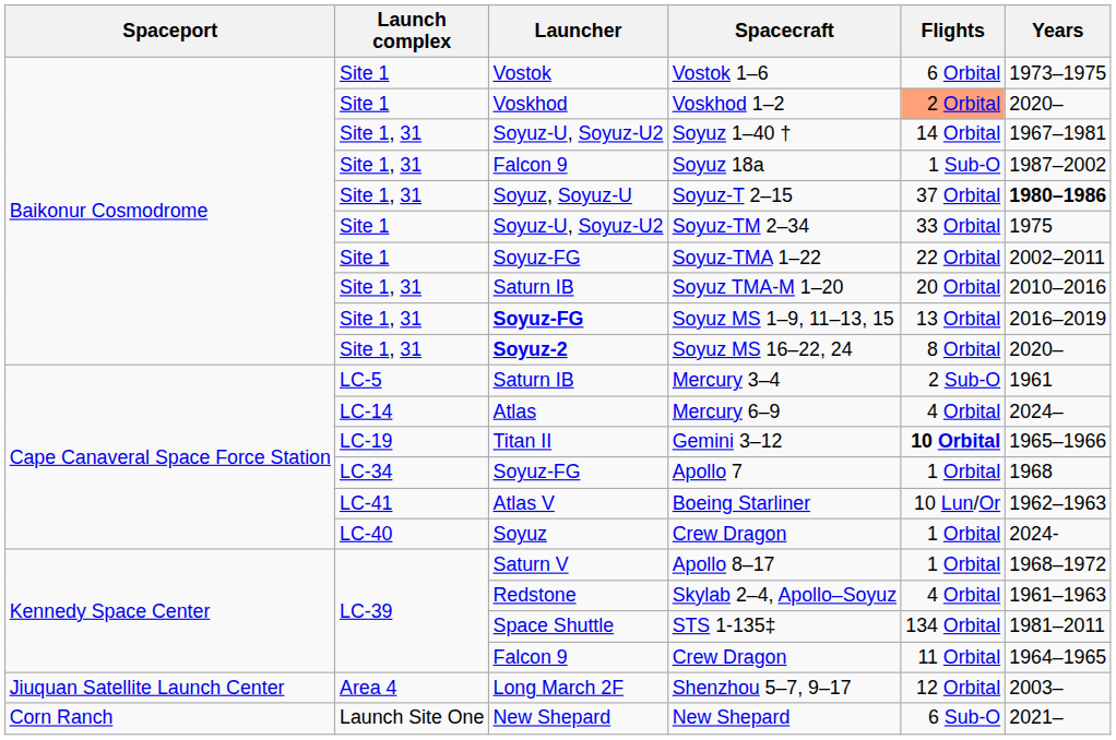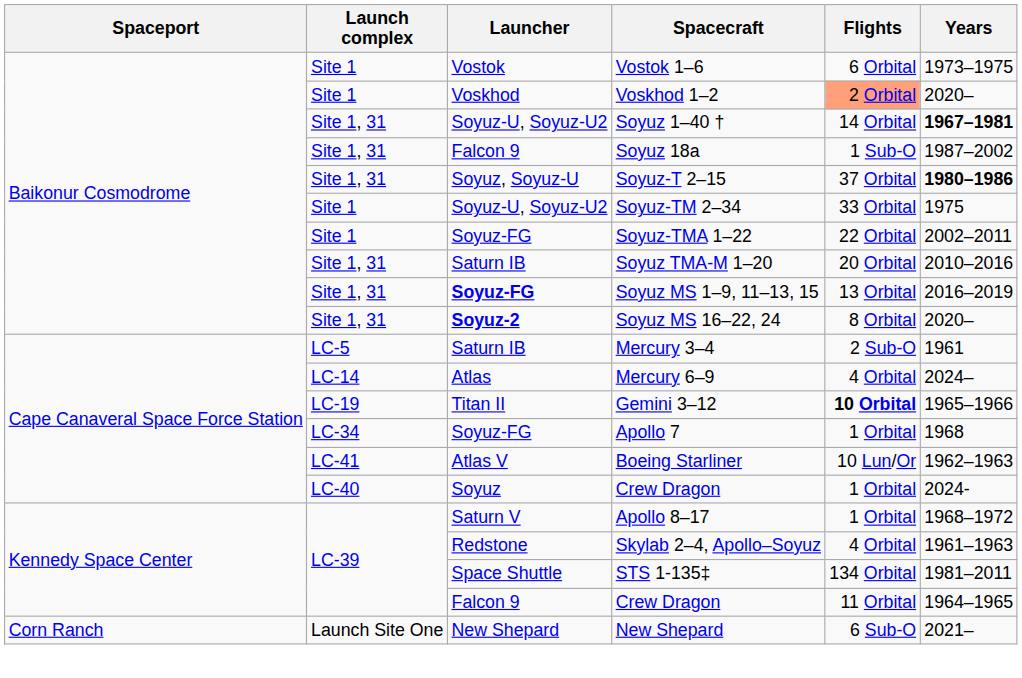 <table class="wikitable">
 <tr>
 <th>Spaceport</th>
 <th>Launch<br>complex</th>
 <th>Launcher</th>
 <th>Spacecraft</th>
 <th>Flights</th>
 <th>Years</th>
 </tr>
 <tr>
 <td rowspan="10">   <a href='#'>Baikonur Cosmodrome</a></td>
 <td><a href='#'>Site 1</a></td>
 <td><a href='#'>Vostok</a></td>
 <td><a href='#'>Vostok</a> 1–6</td>
 <td style="text-align:right;">6 <a href='#'>Orbital</a></td>
 <td>1973–1975</td>
 </tr>
 <tr>
 <td><a href='#'>Site 1</a></td>
 <td><a href='#'>Voskhod</a></td>
 <td><a href='#'>Voskhod</a> 1–2</td>
 <td style="background: lightsalmon; text-align:right;">2 <a href='#'>Orbital</a></td>
 <td>2020–</td>
 </tr>
 <tr>
 <td><a href='#'>Site 1</a>, <a href='#'>31</a></td>
 <td><a href='#'>Soyuz-U</a>, <a href='#'>Soyuz-U2</a></td>
 <td><a href='#'>Soyuz</a> 1–40 †</td>
 <td style="text-align:right;">14 <a href='#'>Orbital</a></td>
-<td>1967–1981</td>
+<td><strong>1967–1981</strong></td>
 </tr>
 <tr>
 <td><a href='#'>Site 1</a>, <a href='#'>31</a></td>
 <td><a href='#'>Falcon 9</a></td>
 <td><a href='#'>Soyuz</a> 18a</td>
 <td style="text-align:right;">1 <a href='#'>Sub-O</a></td>
 <td>1987–2002</td>
 </tr>
 <tr>
 <td><a href='#'>Site 1</a>, <a href='#'>31</a></td>
 <td><a href='#'>Soyuz</a>, <a href='#'>Soyuz-U</a></td>
 <td><a href='#'>Soyuz-T</a> 2–15</td>
 <td style="text-align:right;">37 <a href='#'>Orbital</a></td>
 <td><strong>1980–1986</strong></td>
 </tr>
 <tr>
 <td><a href='#'>Site 1</a></td>
 <td><a href='#'>Soyuz-U</a>, <a href='#'>Soyuz-U2</a></td>
 <td><a href='#'>Soyuz-TM</a> 2–34</td>
 <td style="text-align:right;">33 <a href='#'>Orbital</a></td>
 <td>1975</td>
 </tr>
 <tr>
 <td><a href='#'>Site 1</a></td>
 <td><a href='#'>Soyuz-FG</a></td>
 <td><a href='#'>Soyuz-TMA</a> 1–22</td>
 <td style="text-align:right;">22 <a href='#'>Orbital</a></td>
 <td>2002–2011</td>
 </tr>
 <tr>
 <td><a href='#'>Site 1</a>, <a href='#'>31</a></td>
 <td><a href='#'>Saturn IB</a></td>
 <td><a href='#'>Soyuz TMA-M</a> 1–20</td>
 <td style="text-align:right;">20 <a href='#'>Orbital</a></td>
 <td>2010–2016</td>
 </tr>
 <tr>
 <td><a href='#'>Site 1</a>, <a href='#'>31</a></td>
 <td><strong><a href='#'>Soyuz-FG</a></strong></td>
 <td><a href='#'>Soyuz MS</a> 1–9, 11–13, 15</td>
 <td style="text-align:right;">13 <a href='#'>Orbital</a></td>
 <td>2016–2019</td>
 </tr>
 <tr>
 <td><a href='#'>Site 1</a>, <a href='#'>31</a></td>
 <td><strong><a href='#'>Soyuz-2</a></strong></td>
 <td><a href='#'>Soyuz MS</a> 16–22, 24</td>
 <td style="text-align:right;">8 <a href='#'>Orbital</a></td>
 <td>2020–</td>
 </tr>
 <tr>
 <td rowspan="6"> <a href='#'>Cape Canaveral Space Force Station</a></td>
 <td><a href='#'>LC-5</a></td>
 <td><a href='#'>Saturn IB</a></td>
 <td><a href='#'>Mercury</a> 3–4</td>
 <td style="text-align:right;">2 <a href='#'>Sub-O</a></td>
 <td>1961</td>
 </tr>
 <tr>
 <td><a href='#'>LC-14</a></td>
 <td><a href='#'>Atlas</a></td>
 <td><a href='#'>Mercury</a> 6–9</td>
 <td style="text-align:right;">4 <a href='#'>Orbital</a></td>
 <td>2024–</td>
 </tr>
 <tr>
 <td><a href='#'>LC-19</a></td>
 <td><a href='#'>Titan II</a></td>
 <td><a href='#'>Gemini</a> 3–12</td>
 <td style="text-align:right;"><strong>10 <a href='#'>Orbital</a></strong></td>
 <td>1965–1966</td>
 </tr>
 <tr>
 <td><a href='#'>LC-34</a></td>
 <td><a href='#'>Soyuz-FG</a></td>
 <td><a href='#'>Apollo</a> 7</td>
 <td style="text-align:right;">1 <a href='#'>Orbital</a></td>
 <td>1968</td>
 </tr>
 <tr>
 <td><a href='#'>LC-41</a></td>
 <td><a href='#'>Atlas V</a></td>
 <td><a href='#'>Boeing Starliner</a></td>
 <td style="text-align:right;">10 <a href='#'>Lun</a>/<a href='#'>Or</a></td>
 <td>1962–1963</td>
 </tr>
 <tr>
 <td><a href='#'>LC-40</a></td>
 <td><a href='#'>Soyuz</a></td>
 <td><a href='#'>Crew Dragon</a></td>
 <td style="text-align:right;">1 <a href='#'>Orbital</a></td>
 <td>2024-</td>
 </tr>
 <tr>
 <td rowspan=4> <a href='#'>Kennedy Space Center</a></td>
 <td rowspan=4><a href='#'>LC-39</a></td>
 <td><a href='#'>Saturn V</a></td>
 <td><a href='#'>Apollo</a> 8–17</td>
 <td style="text-align:right;">1 <a href='#'>Orbital</a></td>
 <td>1968–1972</td>
 </tr>
 <tr>
 <td><a href='#'>Redstone</a></td>
 <td><a href='#'>Skylab</a> 2–4, <a href='#'>Apollo–Soyuz</a></td>
 <td style="text-align:right;">4 <a href='#'>Orbital</a></td>
 <td>1961–1963</td>
 </tr>
 <tr>
 <td><a href='#'>Space Shuttle</a></td>
 <td><a href='#'>STS</a> 1-135‡</td>
 <td style="text-align:right;">134 <a href='#'>Orbital</a></td>
 <td>1981–2011</td>
 </tr>
 <tr>
 <td><a href='#'>Falcon 9</a></td>
 <td><a href='#'>Crew Dragon</a></td>
 <td style="text-align:right;">11 <a href='#'>Orbital</a></td>
 <td>1964–1965</td>
 </tr>
 <tr>
-<td> <a href='#'>Jiuquan Satellite Launch Center</a></td>
-<td><a href='#'>Area 4</a></td>
-<td><a href='#'>Long March 2F</a></td>
-<td><a href='#'>Shenzhou</a> 5–7, 9–17</td>
-<td style="text-align:right;">12 <a href='#'>Orbital</a></td>
-<td>2003–</td>
-</tr>
-<tr>
 <td> <a href='#'>Corn Ranch</a></td>
 <td>Launch Site One</td>
 <td><a href='#'>New Shepard</a></td>
 <td><a href='#'>New Shepard</a></td>
 <td style="text-align:right;">6 <a href='#'>Sub-O</a></td>
 <td>2021–</td>
 </tr>
 </table>
